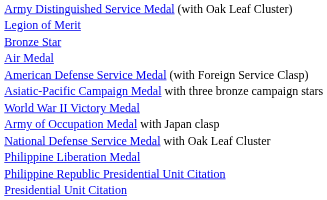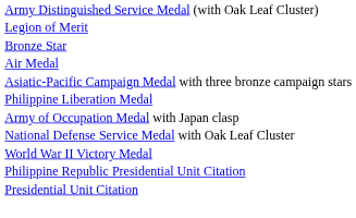 <table>
 <tr>
 <td></td>
 <td><a href='#'>Army Distinguished Service Medal</a> (with Oak Leaf Cluster)</td>
 </tr>
 <tr>
 <td></td>
 <td><a href='#'>Legion of Merit</a></td>
 </tr>
 <tr>
 <td></td>
 <td><a href='#'>Bronze Star</a></td>
 </tr>
 <tr>
 <td></td>
 <td><a href='#'>Air Medal</a></td>
 </tr>
 <tr>
 <td></td>
-<td><a href='#'>American Defense Service Medal</a> (with Foreign Service Clasp)</td>
-</tr>
-<tr>
-<td></td>
 <td><a href='#'>Asiatic-Pacific Campaign Medal</a> with three bronze campaign stars</td>
 </tr>
 <tr>
 <td></td>
-<td><a href='#'>World War II Victory Medal</a></td>
+<td><a href='#'>Philippine Liberation Medal</a></td>
 </tr>
 <tr>
 <td></td>
 <td><a href='#'>Army of Occupation Medal</a> with Japan clasp</td>
 </tr>
 <tr>
 <td></td>
 <td><a href='#'>National Defense Service Medal</a> with Oak Leaf Cluster</td>
 </tr>
 <tr>
 <td></td>
-<td><a href='#'>Philippine Liberation Medal</a></td>
+<td><a href='#'>World War II Victory Medal</a></td>
 </tr>
 <tr>
 <td></td>
 <td><a href='#'>Philippine Republic Presidential Unit Citation</a></td>
 </tr>
 <tr>
 <td></td>
 <td><a href='#'>Presidential Unit Citation</a></td>
 </tr>
 </table>
